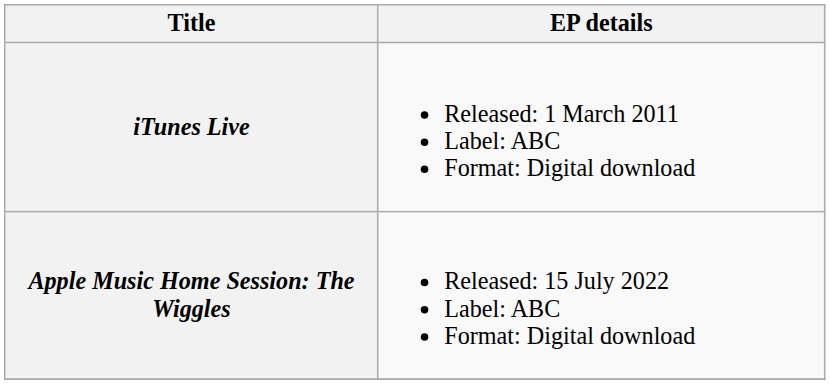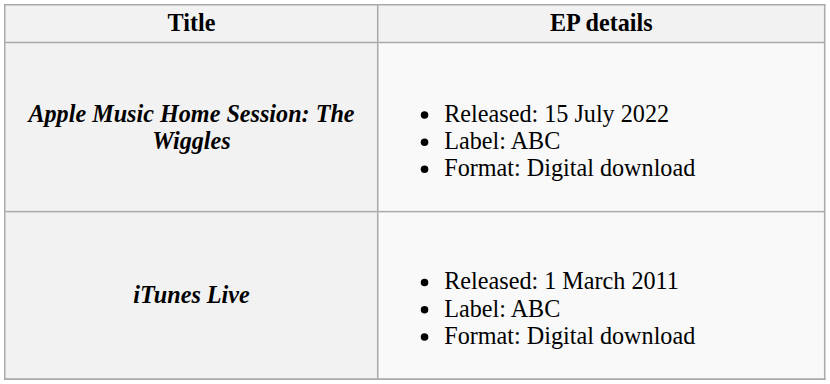 <table class="wikitable plainrowheaders">
 <tr>
 <th scope="col" style="width:15em;">Title</th>
 <th scope="col" style="width:18em;">EP details</th>
 </tr>
 <tr>
+<th scope="row"><em>Apple Music Home Session: The Wiggles</em></th>
+<td><br><ul><li>Released: 15 July 2022</li><li>Label: ABC</li><li>Format: Digital download</li></ul></td>
+</tr>
+<tr>
 <th scope="row"><em>iTunes Live</em></th>
 <td><br><ul><li>Released: 1 March 2011</li><li>Label: ABC</li><li>Format: Digital download</li></ul></td>
 </tr>
 <tr>
-<th scope="row"><em>Apple Music Home Session: The Wiggles</em></th>
-<td><br><ul><li>Released: 15 July 2022</li><li>Label: ABC</li><li>Format: Digital download</li></ul></td>
-</tr>
-<tr>
 </tr>
 </table>
